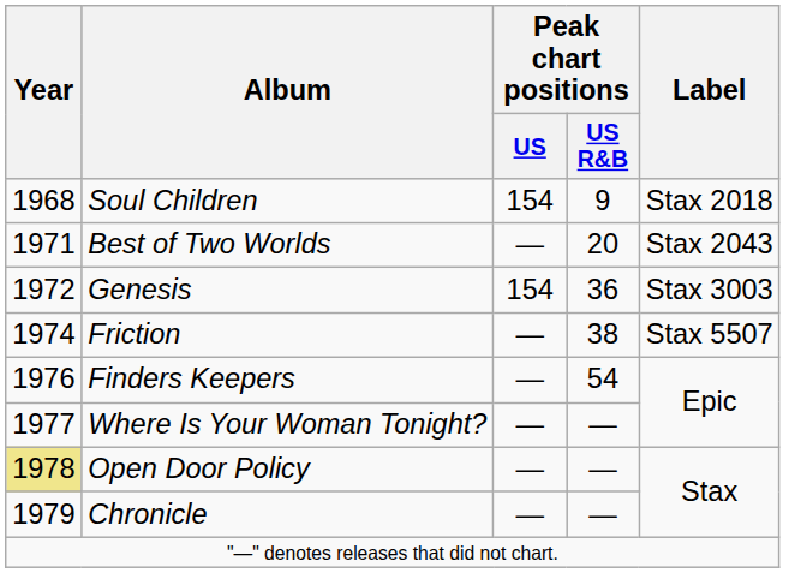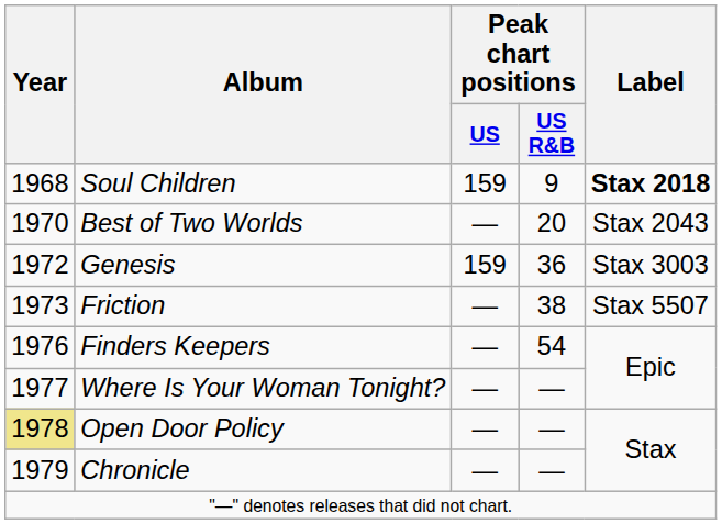 <table class="wikitable" style="text-align:center;">
 <tr>
 <th rowspan="2">Year</th>
 <th rowspan="2">Album</th>
 <th colspan="2">Peak chart positions</th>
 <th rowspan="2">Label</th>
 </tr>
 <tr style="font-size:smaller;">
 <th width="35"><a href='#'>US</a><br></th>
 <th width="35"><a href='#'>US R&B</a><br></th>
 </tr>
 <tr>
 <td>1968</td>
 <td style="text-align:left;"><em>Soul Children</em></td>
-<td align=center>154</td>
+<td align=center>159</td>
 <td align=center>9</td>
-<td>Stax 2018</td>
+<td><strong>Stax 2018</strong></td>
 </tr>
 <tr>
-<td>1971</td>
+<td>1970</td>
 <td style="text-align:left;"><em>Best of Two Worlds</em></td>
 <td align=center>—</td>
 <td align=center>20</td>
 <td>Stax 2043</td>
 </tr>
 <tr>
 <td>1972</td>
 <td style="text-align:left;"><em>Genesis</em></td>
-<td align=center>154</td>
+<td align=center>159</td>
 <td align=center>36</td>
 <td>Stax 3003</td>
 </tr>
 <tr>
-<td>1974</td>
+<td>1973</td>
 <td style="text-align:left;"><em>Friction</em></td>
 <td align=center>—</td>
 <td align=center>38</td>
 <td>Stax 5507</td>
 </tr>
 <tr>
 <td>1976</td>
 <td style="text-align:left;"><em>Finders Keepers</em></td>
 <td align=center>—</td>
 <td align=center>54</td>
 <td rowspan="2">Epic</td>
 </tr>
 <tr>
 <td>1977</td>
 <td style="text-align:left;"><em>Where Is Your Woman Tonight?</em></td>
 <td align=center>—</td>
 <td align=center>—</td>
 </tr>
 <tr>
 <td style="background: khaki;">1978</td>
 <td style="text-align:left;"><em>Open Door Policy</em></td>
 <td align=center>—</td>
 <td align=center>—</td>
 <td rowspan="2">Stax</td>
 </tr>
 <tr>
 <td>1979</td>
 <td style="text-align:left;"><em>Chronicle</em></td>
 <td align=center>—</td>
 <td align=center>—</td>
 </tr>
 <tr>
 <td colspan="8" style="text-align:center; font-size:8pt;">"—" denotes releases that did not chart.</td>
 </tr>
 </table>
